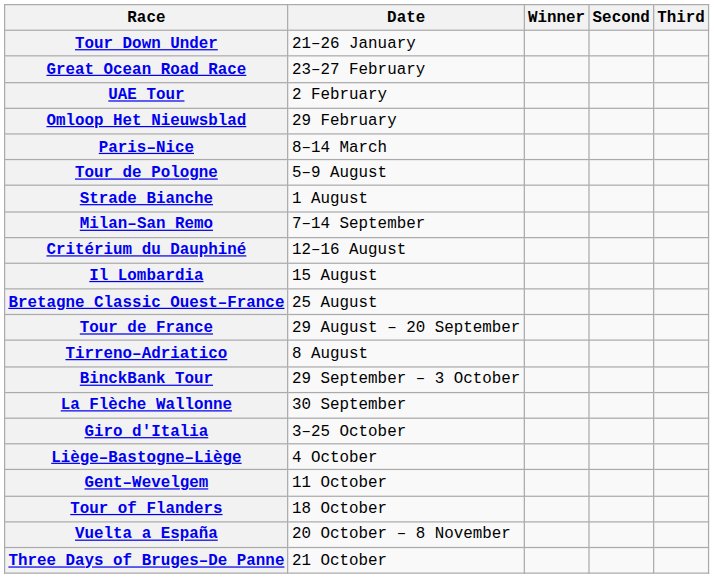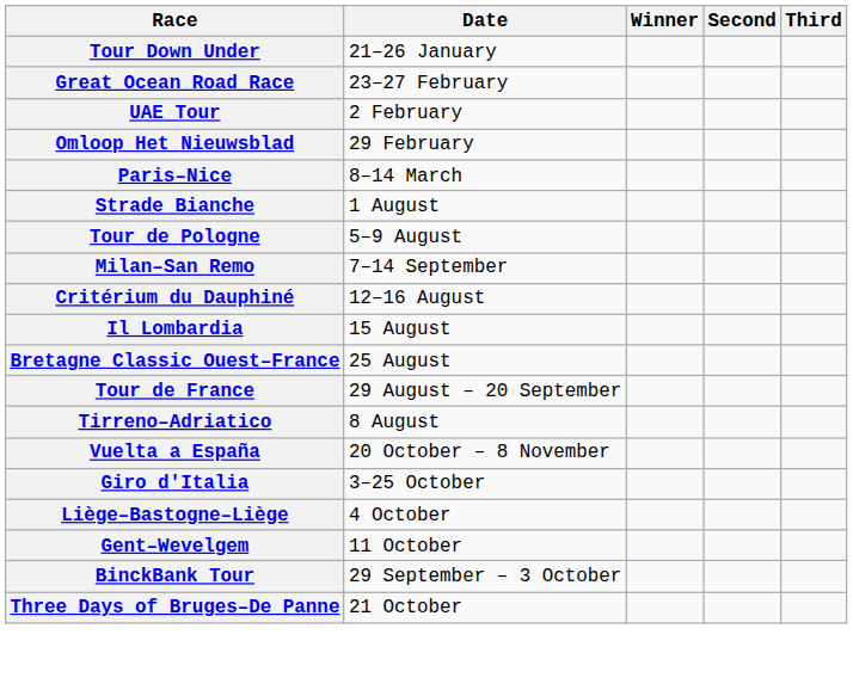 <table class="wikitable plainrowheaders">
 <tr>
 <th scope="col">Race</th>
 <th scope="col">Date</th>
 <th scope="col">Winner</th>
 <th scope="col">Second</th>
 <th scope="col">Third</th>
 </tr>
 <tr>
 <th scope="row"> <a href='#'>Tour Down Under</a></th>
 <td>21–26 January</td>
 <td></td>
 <td></td>
 <td></td>
 </tr>
 <tr>
 <th scope="row"> <a href='#'>Great Ocean Road Race</a></th>
 <td>23–27 February</td>
 <td></td>
 <td></td>
 <td></td>
 </tr>
 <tr>
 <th scope="row"> <a href='#'>UAE Tour</a></th>
 <td>2 February</td>
 <td></td>
 <td></td>
 <td></td>
 </tr>
 <tr>
 <th scope="row"> <a href='#'>Omloop Het Nieuwsblad</a></th>
 <td>29 February</td>
 <td></td>
 <td></td>
 <td></td>
 </tr>
 <tr>
 <th scope="row"> <a href='#'>Paris–Nice</a></th>
 <td>8–14 March</td>
 <td></td>
 <td></td>
 <td></td>
 </tr>
 <tr>
-<th scope="row"> <a href='#'>Tour de Pologne</a></th>
-<td>5–9 August</td>
+<th scope="row"> <a href='#'>Strade Bianche</a></th>
+<td>1 August</td>
 <td></td>
 <td></td>
 <td></td>
 </tr>
 <tr>
-<th scope="row"> <a href='#'>Strade Bianche</a></th>
-<td>1 August</td>
+<th scope="row"> <a href='#'>Tour de Pologne</a></th>
+<td>5–9 August</td>
 <td></td>
 <td></td>
 <td></td>
 </tr>
 <tr>
 <th scope="row"> <a href='#'>Milan–San Remo</a></th>
 <td>7–14 September</td>
 <td></td>
 <td></td>
 <td></td>
 </tr>
 <tr>
 <th scope="row"> <a href='#'>Critérium du Dauphiné</a></th>
 <td>12–16 August</td>
 <td></td>
 <td></td>
 <td></td>
 </tr>
 <tr>
 <th scope="row"> <a href='#'>Il Lombardia</a></th>
 <td>15 August</td>
 <td></td>
 <td></td>
 <td></td>
 </tr>
 <tr>
 <th scope="row"> <a href='#'>Bretagne Classic Ouest–France</a></th>
 <td>25 August</td>
 <td></td>
 <td></td>
 <td></td>
 </tr>
 <tr>
 <th scope="row"> <a href='#'>Tour de France</a></th>
 <td>29 August – 20 September</td>
 <td></td>
 <td></td>
 <td></td>
 </tr>
 <tr>
 <th scope="row"> <a href='#'>Tirreno–Adriatico</a></th>
 <td>8 August</td>
 <td></td>
 <td></td>
 <td></td>
 </tr>
 <tr>
-<th scope="row"> <a href='#'>BinckBank Tour</a></th>
-<td>29 September – 3 October</td>
-<td></td>
-<td></td>
-<td></td>
-</tr>
-<tr>
-<th scope="row"> <a href='#'>La Flèche Wallonne</a></th>
-<td>30 September</td>
+<th scope="row"> <a href='#'>Vuelta a España</a></th>
+<td>20 October – 8 November</td>
 <td></td>
 <td></td>
 <td></td>
 </tr>
 <tr>
 <th scope="row"> <a href='#'>Giro d'Italia</a></th>
 <td>3–25 October</td>
 <td></td>
 <td></td>
 <td></td>
 </tr>
 <tr>
 <th scope="row"> <a href='#'>Liège–Bastogne–Liège</a></th>
 <td>4 October</td>
 <td></td>
 <td></td>
 <td></td>
 </tr>
 <tr>
 <th scope="row"> <a href='#'>Gent–Wevelgem</a></th>
 <td>11 October</td>
 <td></td>
 <td></td>
 <td></td>
 </tr>
 <tr>
-<th scope="row"> <a href='#'>Tour of Flanders</a></th>
-<td>18 October</td>
-<td></td>
-<td></td>
-<td></td>
-</tr>
-<tr>
-<th scope="row"> <a href='#'>Vuelta a España</a></th>
-<td>20 October – 8 November</td>
+<th scope="row"> <a href='#'>BinckBank Tour</a></th>
+<td>29 September – 3 October</td>
 <td></td>
 <td></td>
 <td></td>
 </tr>
 <tr>
 <th scope="row"> <a href='#'>Three Days of Bruges–De Panne</a></th>
 <td>21 October</td>
 <td></td>
 <td></td>
 <td></td>
 </tr>
 </table>
